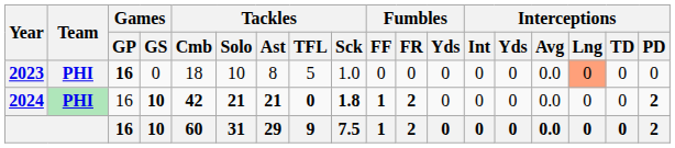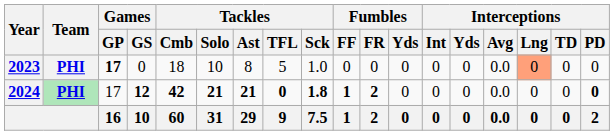 <table class="wikitable" style="text-align:center;">
 <tr>
 <th rowspan="2">Year</th>
 <th rowspan="2">Team</th>
 <th colspan="2">Games</th>
 <th colspan="5">Tackles</th>
 <th colspan="3">Fumbles</th>
 <th colspan="6">Interceptions</th>
 </tr>
 <tr>
 <th>GP</th>
 <th>GS</th>
 <th>Cmb</th>
 <th>Solo</th>
 <th>Ast</th>
 <th>TFL</th>
 <th>Sck</th>
 <th>FF</th>
 <th>FR</th>
 <th>Yds</th>
 <th>Int</th>
 <th>Yds</th>
 <th>Avg</th>
 <th>Lng</th>
 <th>TD</th>
 <th>PD</th>
 </tr>
 <tr>
 <th><a href='#'>2023</a></th>
 <th><a href='#'>PHI</a></th>
-<td><strong>16</strong></td>
+<td><strong>17</strong></td>
 <td>0</td>
 <td>18</td>
 <td>10</td>
 <td>8</td>
 <td>5</td>
 <td>1.0</td>
 <td>0</td>
 <td>0</td>
 <td>0</td>
 <td>0</td>
 <td>0</td>
 <td>0.0</td>
 <td style="background: lightsalmon;">0</td>
 <td>0</td>
 <td>0</td>
 </tr>
 <tr>
 <th><a href='#'>2024</a></th>
 <th style="background:#afe6ba; width:3em;"><a href='#'>PHI</a></th>
-<td>16</td>
-<td><strong>10</strong></td>
+<td>17</td>
+<td><strong>12</strong></td>
 <td><strong>42</strong></td>
 <td><strong>21</strong></td>
 <td><strong>21</strong></td>
 <td><strong>0</strong></td>
 <td><strong>1.8</strong></td>
 <td><strong>1</strong></td>
 <td><strong>2</strong></td>
 <td>0</td>
 <td>0</td>
 <td>0</td>
 <td>0.0</td>
 <td>0</td>
 <td>0</td>
-<td><strong>2</strong></td>
+<td><strong>0</strong></td>
 </tr>
 <tr>
 <th colspan="2"></th>
 <th>16</th>
 <th>10</th>
 <th>60</th>
 <th>31</th>
 <th>29</th>
 <th>9</th>
 <th>7.5</th>
 <th>1</th>
 <th>2</th>
 <th>0</th>
 <th>0</th>
 <th>0</th>
 <th>0.0</th>
 <th>0</th>
 <th>0</th>
 <th>2</th>
 </tr>
 </table>
